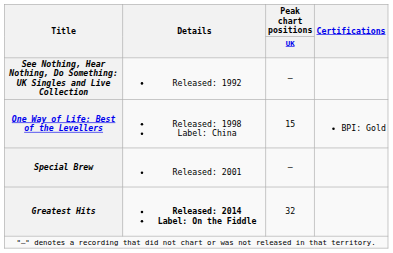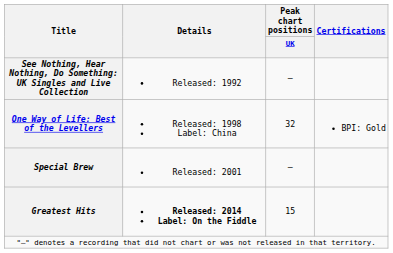 <table class="wikitable plainrowheaders" style="text-align:center;">
 <tr>
 <th scope="col" rowspan="2" style="width:14em;">Title</th>
 <th scope="col" rowspan="2" style="width:17em;">Details</th>
 <th scope="col" colspan="1">Peak chart positions</th>
 <th scope="col" rowspan="2"><a href='#'>Certifications</a></th>
 </tr>
 <tr>
 <th scope="col" style="width:2.5em;font-size:90%;"><a href='#'>UK</a><br><br></th>
 </tr>
 <tr>
 <th scope="row"><em>See Nothing, Hear Nothing, Do Something: UK Singles and Live Collection</em></th>
 <td><br><ul><li>Released: 1992</li></ul></td>
 <td>—</td>
 <td></td>
 </tr>
 <tr>
 <th scope="row"><em><a href='#'>One Way of Life: Best of the Levellers</a></em></th>
 <td><br><ul><li>Released: 1998</li><li>Label: China</li></ul></td>
-<td>15</td>
+<td>32</td>
 <td><br><ul><li>BPI: Gold</li></ul></td>
 </tr>
 <tr>
 <th scope="row"><em>Special Brew</em></th>
 <td><br><ul><li>Released: 2001</li></ul></td>
 <td>—</td>
 <td></td>
 </tr>
 <tr>
 <th scope="row"><em>Greatest Hits</em></th>
 <td><strong><br><ul><li>Released: 2014</li><li>Label: On the Fiddle</li></ul></strong></td>
-<td>32</td>
+<td>15</td>
 <td></td>
 </tr>
 <tr>
 <td colspan="14" style="font-size:90%">"—" denotes a recording that did not chart or was not released in that territory.</td>
 </tr>
 </table>
